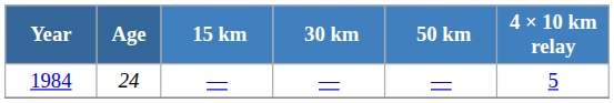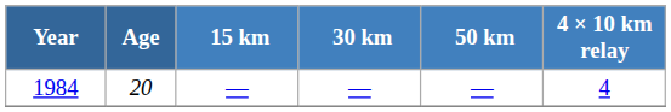 <table class="wikitable" style="font-size:95%; text-align:center; border:grey solid 1px; border-collapse:collapse; background:#ffffff;">
 <tr>
 <th style="background-color:#369; color:white; width:60px;"> Year </th>
 <th style="background-color:#369; color:white; width:40px;"> Age </th>
 <th style="background-color:#4180be; color:white; width:75px;"> 15 km</th>
 <th style="background-color:#4180be; color:white; width:75px;"> 30 km</th>
 <th style="background-color:#4180be; color:white; width:75px;"> 50 km</th>
 <th style="background-color:#4180be; color:white; width:75px;"> 4 × 10 km <br> relay </th>
 </tr>
 <tr>
 <td><a href='#'>1984</a></td>
-<td><em>24</em></td>
+<td><em>20</em></td>
 <td><a href='#'>—</a></td>
 <td><a href='#'>—</a></td>
 <td><a href='#'>—</a></td>
-<td><a href='#'>5</a></td>
+<td><a href='#'>4</a></td>
 </tr>
 <tr>
 </tr>
 </table>
